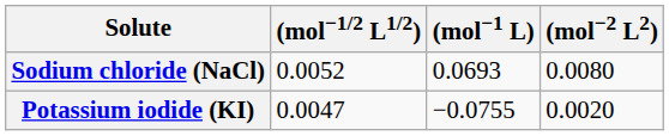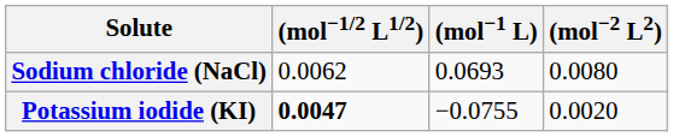 <table class="wikitable">
 <tr>
 <th scope="col">Solute</th>
 <th scope="col"> (mol<sup>−1/2</sup> L<sup>1/2</sup>)</th>
 <th scope="col"> (mol<sup>−1</sup> L)</th>
 <th scope="col"> (mol<sup>−2</sup> L<sup>2</sup>)</th>
 </tr>
 <tr>
 <th scope="row"><a href='#'>Sodium chloride</a> (NaCl)</th>
-<td>0.0052</td>
+<td>0.0062</td>
 <td>0.0693</td>
 <td>0.0080</td>
 </tr>
 <tr>
 <th scope="row"><a href='#'>Potassium iodide</a> (KI)</th>
-<td>0.0047</td>
+<td><strong>0.0047</strong></td>
 <td>−0.0755</td>
 <td>0.0020</td>
 </tr>
 </table>
